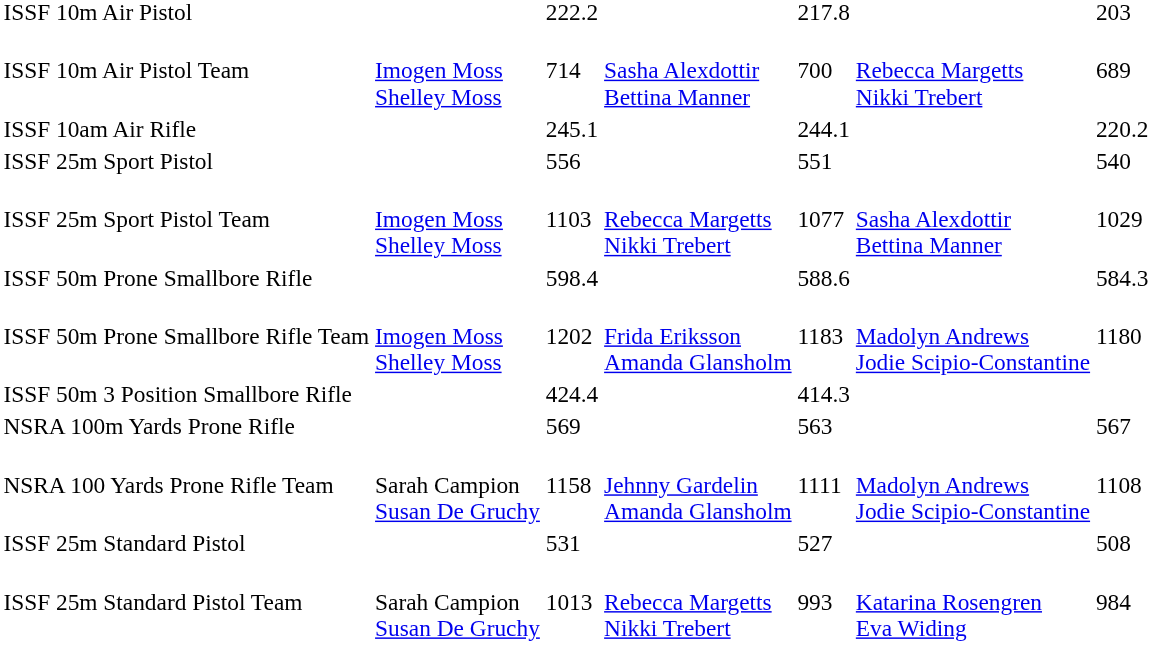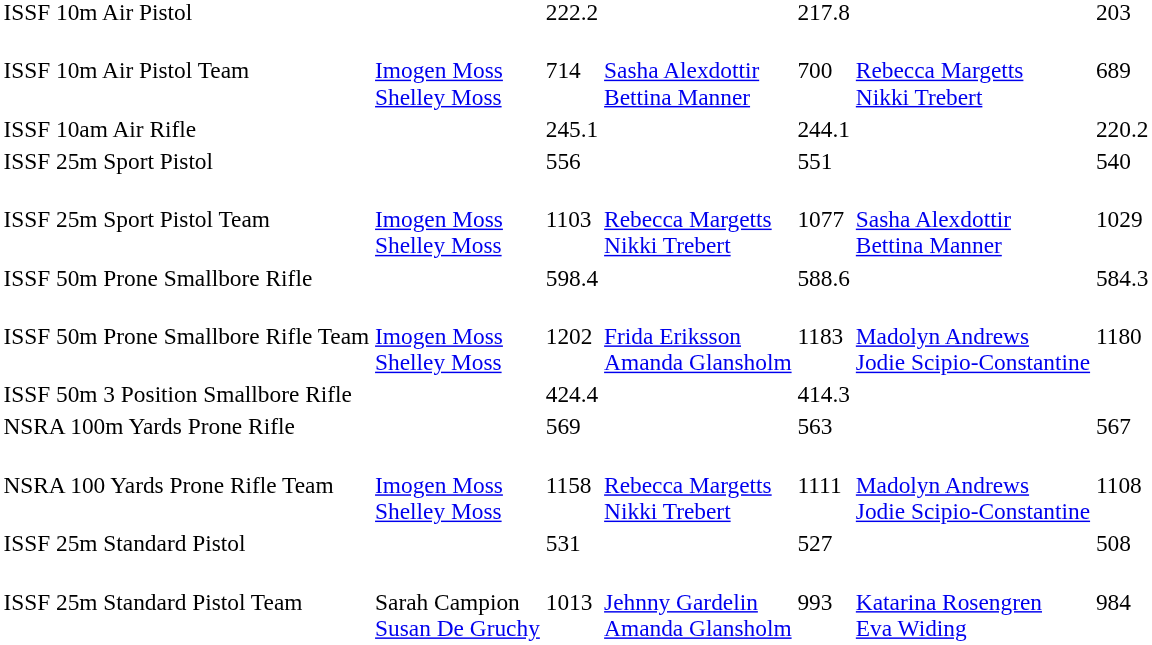 <table>
 <tr>
 <td>ISSF 10m Air Pistol</td>
 <td></td>
 <td>222.2</td>
 <td></td>
 <td>217.8</td>
 <td></td>
 <td>203</td>
 </tr>
 <tr>
 <td>ISSF 10m Air Pistol Team</td>
 <td><br><a href='#'>Imogen Moss</a><br><a href='#'>Shelley Moss</a></td>
 <td>714</td>
 <td><br><a href='#'>Sasha Alexdottir</a><br><a href='#'>Bettina Manner</a></td>
 <td>700</td>
 <td><br><a href='#'>Rebecca Margetts</a><br><a href='#'>Nikki Trebert</a></td>
 <td>689</td>
 </tr>
 <tr>
 <td>ISSF 10am Air Rifle</td>
 <td></td>
 <td>245.1</td>
 <td></td>
 <td>244.1</td>
 <td></td>
 <td>220.2</td>
 </tr>
 <tr>
 <td>ISSF 25m Sport Pistol</td>
 <td></td>
 <td>556</td>
 <td></td>
 <td>551</td>
 <td></td>
 <td>540</td>
 </tr>
 <tr>
 <td>ISSF 25m Sport Pistol Team</td>
 <td><br><a href='#'>Imogen Moss</a><br><a href='#'>Shelley Moss</a></td>
 <td>1103</td>
 <td><br><a href='#'>Rebecca Margetts</a><br><a href='#'>Nikki Trebert</a></td>
 <td>1077</td>
 <td><br><a href='#'>Sasha Alexdottir</a><br><a href='#'>Bettina Manner</a></td>
 <td>1029</td>
 </tr>
 <tr>
 <td>ISSF 50m Prone Smallbore Rifle</td>
 <td></td>
 <td>598.4</td>
 <td></td>
 <td>588.6</td>
 <td></td>
 <td>584.3</td>
 </tr>
 <tr>
 <td>ISSF 50m Prone Smallbore Rifle Team</td>
 <td><br><a href='#'>Imogen Moss</a><br><a href='#'>Shelley Moss</a></td>
 <td>1202</td>
 <td><br><a href='#'>Frida Eriksson</a><br><a href='#'>Amanda Glansholm</a></td>
 <td>1183</td>
 <td><br><a href='#'>Madolyn Andrews</a><br><a href='#'>Jodie Scipio-Constantine</a></td>
 <td>1180</td>
 </tr>
 <tr>
 <td>ISSF 50m 3 Position Smallbore Rifle</td>
 <td></td>
 <td>424.4</td>
 <td></td>
 <td>414.3</td>
 <td flagathlete></td>
 <td></td>
 </tr>
 <tr>
 <td>NSRA 100m Yards Prone Rifle</td>
 <td></td>
 <td>569</td>
 <td></td>
 <td>563</td>
 <td></td>
 <td>567</td>
 </tr>
 <tr>
 <td>NSRA 100 Yards Prone Rifle Team</td>
-<td><br>Sarah Campion<br><a href='#'>Susan De Gruchy</a></td>
+<td><br><a href='#'>Imogen Moss</a><br><a href='#'>Shelley Moss</a></td>
 <td>1158</td>
-<td><br><a href='#'>Jehnny Gardelin</a><br><a href='#'>Amanda Glansholm</a></td>
+<td><br><a href='#'>Rebecca Margetts</a><br><a href='#'>Nikki Trebert</a></td>
 <td>1111</td>
 <td><br><a href='#'>Madolyn Andrews</a><br><a href='#'>Jodie Scipio-Constantine</a></td>
 <td>1108</td>
 </tr>
 <tr>
 <td>ISSF 25m Standard Pistol</td>
 <td></td>
 <td>531</td>
 <td></td>
 <td>527</td>
 <td></td>
 <td>508</td>
 </tr>
 <tr>
 <td>ISSF 25m Standard Pistol Team</td>
 <td><br>Sarah Campion<br><a href='#'>Susan De Gruchy</a></td>
 <td>1013</td>
-<td><br><a href='#'>Rebecca Margetts</a><br><a href='#'>Nikki Trebert</a></td>
+<td><br><a href='#'>Jehnny Gardelin</a><br><a href='#'>Amanda Glansholm</a></td>
 <td>993</td>
 <td><br><a href='#'>Katarina Rosengren</a><br><a href='#'>Eva Widing</a></td>
 <td>984</td>
 </tr>
 </table>
